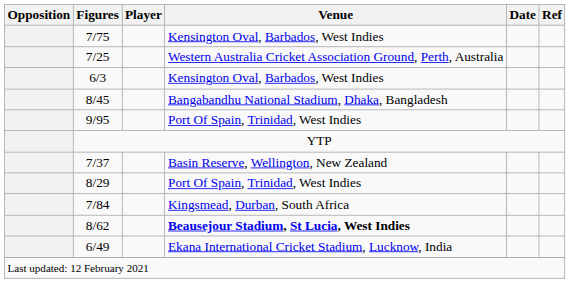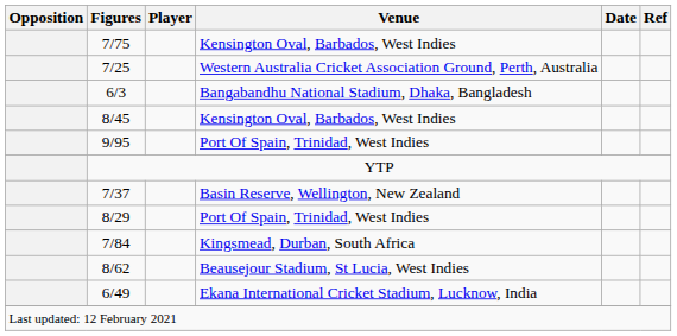 <table class="wikitable plainrowheaders sortable">
 <tr>
 <th scope=col>Opposition</th>
 <th scope=col>Figures</th>
 <th scope=col>Player</th>
 <th scope=col>Venue</th>
 <th scope=col>Date</th>
 <th scope=col>Ref</th>
 </tr>
 <tr>
 <th style=text-align:left;></th>
 <td scope=row style=text-align:center;>7/75</td>
 <td></td>
 <td><a href='#'>Kensington Oval</a>, <a href='#'>Barbados</a>, West Indies</td>
 <td></td>
 <td></td>
 </tr>
 <tr>
 <th style=text-align:left;></th>
 <td scope=row style=text-align:center;>7/25</td>
 <td></td>
 <td><a href='#'>Western Australia Cricket Association Ground</a>, <a href='#'>Perth</a>, Australia</td>
 <td></td>
 <td></td>
 </tr>
 <tr>
 <th style=text-align:left;></th>
 <td scope=row style=text-align:center;>6/3</td>
 <td></td>
-<td><a href='#'>Kensington Oval</a>, <a href='#'>Barbados</a>, West Indies</td>
+<td><a href='#'>Bangabandhu National Stadium</a>, <a href='#'>Dhaka</a>, Bangladesh</td>
 <td></td>
 <td></td>
 </tr>
 <tr>
 <th style=text-align:left;></th>
 <td scope=row style=text-align:center;>8/45</td>
 <td></td>
-<td><a href='#'>Bangabandhu National Stadium</a>, <a href='#'>Dhaka</a>, Bangladesh</td>
+<td><a href='#'>Kensington Oval</a>, <a href='#'>Barbados</a>, West Indies</td>
 <td></td>
 <td></td>
 </tr>
 <tr>
 <th style=text-align:left;></th>
 <td scope=row style=text-align:center;>9/95</td>
 <td></td>
 <td><a href='#'>Port Of Spain</a>, <a href='#'>Trinidad</a>, West Indies</td>
 <td></td>
 <td></td>
 </tr>
 <tr>
 <th style=text-align:left;></th>
 <td scope=row style=text-align:center; colspan=5>YTP</td>
 </tr>
 <tr>
 <th style=text-align:left;></th>
 <td scope=row style=text-align:center;>7/37</td>
 <td></td>
 <td><a href='#'>Basin Reserve</a>, <a href='#'>Wellington</a>, New Zealand</td>
 <td></td>
 <td></td>
 </tr>
 <tr>
 <th style=text-align:left;></th>
 <td scope=row style=text-align:center;>8/29</td>
 <td></td>
 <td><a href='#'>Port Of Spain</a>, <a href='#'>Trinidad</a>, West Indies</td>
 <td></td>
 <td></td>
 </tr>
 <tr>
 <th style=text-align:left;></th>
 <td scope=row style=text-align:center;>7/84</td>
 <td></td>
 <td><a href='#'>Kingsmead</a>, <a href='#'>Durban</a>, South Africa</td>
 <td></td>
 <td></td>
 </tr>
 <tr>
 <th style=text-align:left;></th>
 <td scope=row style=text-align:center;>8/62</td>
 <td></td>
-<td><strong><a href='#'>Beausejour Stadium</a>, <a href='#'>St Lucia</a>, West Indies</strong></td>
+<td><a href='#'>Beausejour Stadium</a>, <a href='#'>St Lucia</a>, West Indies</td>
 <td></td>
 <td></td>
 </tr>
 <tr>
 <th style=text-align:left;></th>
 <td scope=row style=text-align:center;>6/49</td>
 <td></td>
 <td><a href='#'>Ekana International Cricket Stadium</a>, <a href='#'>Lucknow</a>, India</td>
 <td></td>
 <td></td>
 </tr>
 <tr>
 </tr>
 <tr class=sortbottom>
 <td colspan=6><small>Last updated: 12 February 2021</small></td>
 </tr>
 </table>
